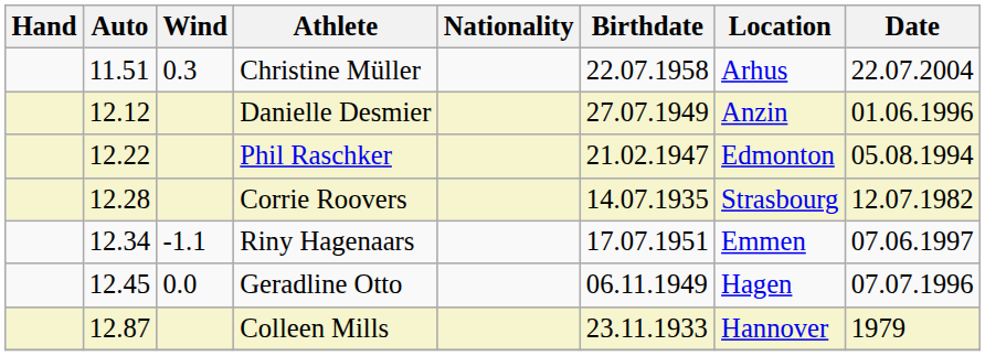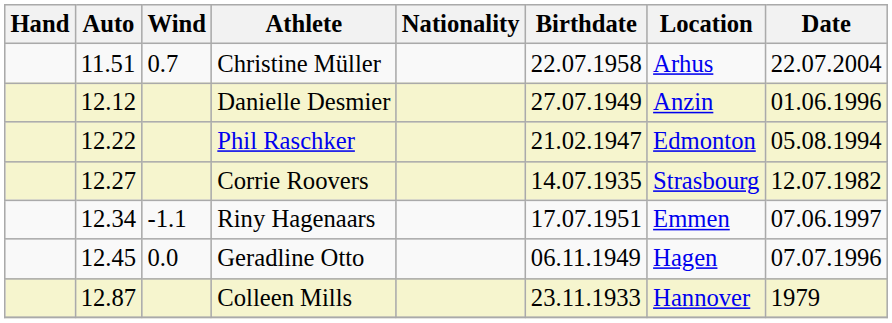 <table class="wikitable">
 <tr>
 <th>Hand</th>
 <th>Auto</th>
 <th>Wind</th>
 <th>Athlete</th>
 <th>Nationality</th>
 <th>Birthdate</th>
 <th>Location</th>
 <th>Date</th>
 </tr>
 <tr>
 <td></td>
 <td>11.51</td>
-<td>0.3</td>
+<td>0.7</td>
 <td>Christine Müller</td>
 <td></td>
 <td>22.07.1958</td>
 <td><a href='#'>Arhus</a></td>
 <td>22.07.2004</td>
 </tr>
 <tr bgcolor=#f6F5CE>
 <td></td>
 <td>12.12</td>
 <td></td>
 <td>Danielle Desmier</td>
 <td></td>
 <td>27.07.1949</td>
 <td><a href='#'>Anzin</a></td>
 <td>01.06.1996</td>
 </tr>
 <tr bgcolor=#f6F5CE>
 <td></td>
 <td>12.22</td>
 <td></td>
 <td><a href='#'>Phil Raschker</a></td>
 <td></td>
 <td>21.02.1947</td>
 <td><a href='#'>Edmonton</a></td>
 <td>05.08.1994</td>
 </tr>
 <tr bgcolor=#f6F5CE>
 <td></td>
-<td>12.28</td>
+<td>12.27</td>
 <td></td>
 <td>Corrie Roovers</td>
 <td></td>
 <td>14.07.1935</td>
 <td><a href='#'>Strasbourg</a></td>
 <td>12.07.1982</td>
 </tr>
 <tr>
 <td></td>
 <td>12.34</td>
 <td>-1.1</td>
 <td>Riny Hagenaars</td>
 <td></td>
 <td>17.07.1951</td>
 <td><a href='#'>Emmen</a></td>
 <td>07.06.1997</td>
 </tr>
 <tr>
 <td></td>
 <td>12.45</td>
 <td>0.0</td>
 <td>Geradline Otto</td>
 <td></td>
 <td>06.11.1949</td>
 <td><a href='#'>Hagen</a></td>
 <td>07.07.1996</td>
 </tr>
 <tr bgcolor=#f6F5CE>
 <td></td>
 <td>12.87</td>
 <td></td>
 <td>Colleen Mills</td>
 <td></td>
 <td>23.11.1933</td>
 <td><a href='#'>Hannover</a></td>
 <td>1979</td>
 </tr>
 <tr>
 </tr>
 </table>
